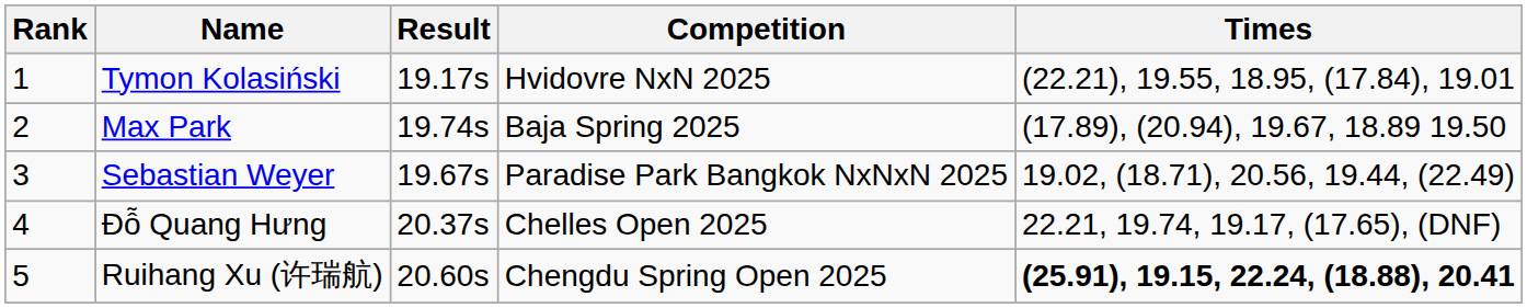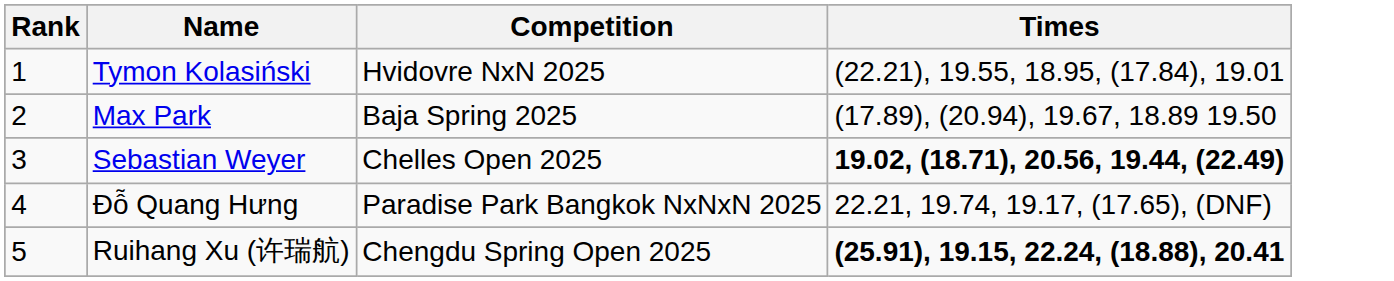 <table class="wikitable">
 <tr>
 <th>Rank</th>
 <th>Name</th>
-<th>Result</th>
 <th>Competition</th>
 <th>Times</th>
 </tr>
 <tr>
 <td>1</td>
 <td> <a href='#'>Tymon Kolasiński</a></td>
-<td>19.17s</td>
 <td> Hvidovre NxN 2025</td>
 <td>(22.21), 19.55, 18.95, (17.84), 19.01</td>
 </tr>
 <tr>
 <td>2</td>
 <td> <a href='#'>Max Park</a></td>
-<td>19.74s</td>
 <td> Baja Spring 2025</td>
 <td>(17.89), (20.94), 19.67, 18.89	19.50</td>
 </tr>
 <tr>
 <td>3</td>
 <td> <a href='#'>Sebastian Weyer</a></td>
-<td>19.67s</td>
-<td> Paradise Park Bangkok NxNxN 2025</td>
-<td>19.02, (18.71), 20.56, 19.44, (22.49)</td>
+<td>   Chelles Open 2025</td>
+<td><strong>19.02, (18.71), 20.56, 19.44, (22.49)</strong></td>
 </tr>
 <tr>
 <td>4</td>
 <td> Đỗ Quang Hưng</td>
-<td>20.37s</td>
-<td>   Chelles Open 2025</td>
+<td> Paradise Park Bangkok NxNxN 2025</td>
 <td>22.21, 19.74, 19.17, (17.65), (DNF)</td>
 </tr>
 <tr>
 <td>5</td>
 <td> 	Ruihang Xu (许瑞航)</td>
-<td>20.60s</td>
 <td>  Chengdu Spring Open 2025</td>
 <td><strong>(25.91), 19.15, 22.24, (18.88), 20.41</strong></td>
 </tr>
 </table>
